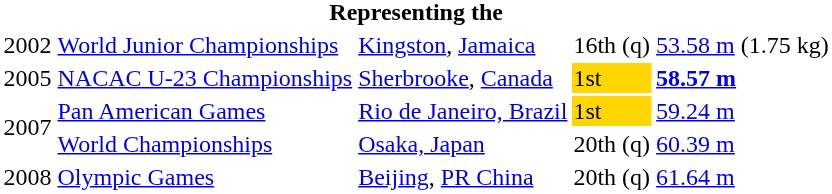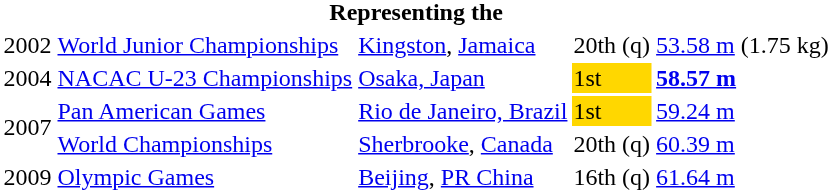 <table>
 <tr>
 <th colspan="5">Representing the </th>
 </tr>
 <tr>
 <td>2002</td>
 <td><a href='#'>World Junior Championships</a></td>
 <td><a href='#'>Kingston</a>, <a href='#'>Jamaica</a></td>
-<td>16th (q)</td>
+<td>20th (q)</td>
 <td><a href='#'>53.58 m</a> (1.75 kg)</td>
 </tr>
 <tr>
-<td>2005</td>
+<td>2004</td>
 <td><a href='#'>NACAC U-23 Championships</a></td>
-<td><a href='#'>Sherbrooke</a>, <a href='#'>Canada</a></td>
+<td><a href='#'>Osaka, Japan</a></td>
 <td bgcolor=gold>1st</td>
 <td><strong><a href='#'>58.57 m</a></strong></td>
 </tr>
 <tr>
 <td rowspan=2>2007</td>
 <td><a href='#'>Pan American Games</a></td>
 <td><a href='#'>Rio de Janeiro, Brazil</a></td>
 <td bgcolor="gold">1st</td>
 <td><a href='#'>59.24 m</a></td>
 </tr>
 <tr>
 <td><a href='#'>World Championships</a></td>
-<td><a href='#'>Osaka, Japan</a></td>
+<td><a href='#'>Sherbrooke</a>, <a href='#'>Canada</a></td>
 <td>20th (q)</td>
 <td><a href='#'>60.39 m</a></td>
 </tr>
 <tr>
-<td>2008</td>
+<td>2009</td>
 <td><a href='#'>Olympic Games</a></td>
 <td><a href='#'>Beijing</a>, <a href='#'>PR China</a></td>
-<td>20th (q)</td>
+<td>16th (q)</td>
 <td><a href='#'>61.64 m</a></td>
 </tr>
 </table>
